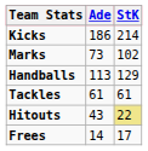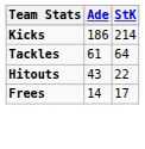 <table class="wikitable" style="margin:1em auto;">
 <tr bgcolor="#FF0033">
 <th>Team Stats</th>
 <th><a href='#'>Ade</a></th>
 <th><a href='#'>StK</a></th>
 </tr>
 <tr>
 <td><strong>Kicks</strong></td>
 <td>186</td>
 <td>214</td>
 </tr>
 <tr>
-<td><strong>Marks</strong></td>
-<td>73</td>
-<td>102</td>
-</tr>
-<tr>
-<td><strong>Handballs</strong></td>
-<td>113</td>
-<td>129</td>
-</tr>
-<tr>
 <td><strong>Tackles</strong></td>
 <td>61</td>
-<td>61</td>
+<td>64</td>
 </tr>
 <tr>
 <td><strong>Hitouts</strong></td>
 <td>43</td>
-<td style="background: khaki;">22</td>
+<td>22</td>
 </tr>
 <tr>
 <td><strong>Frees</strong></td>
 <td>14</td>
 <td>17</td>
 </tr>
 </table>
